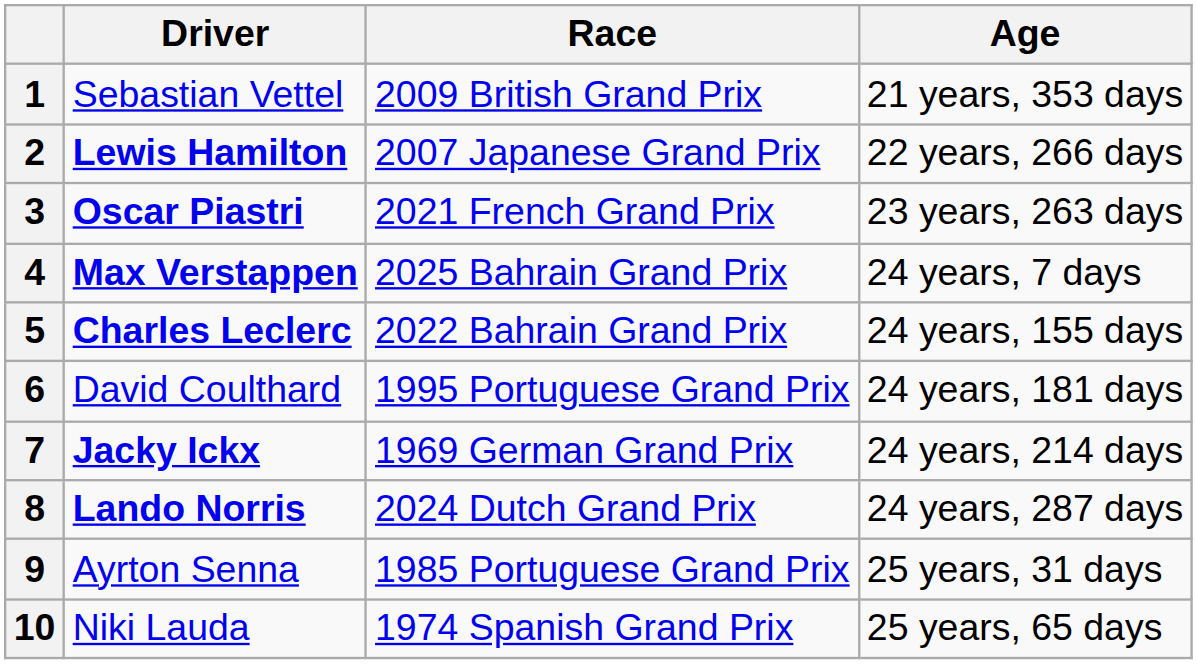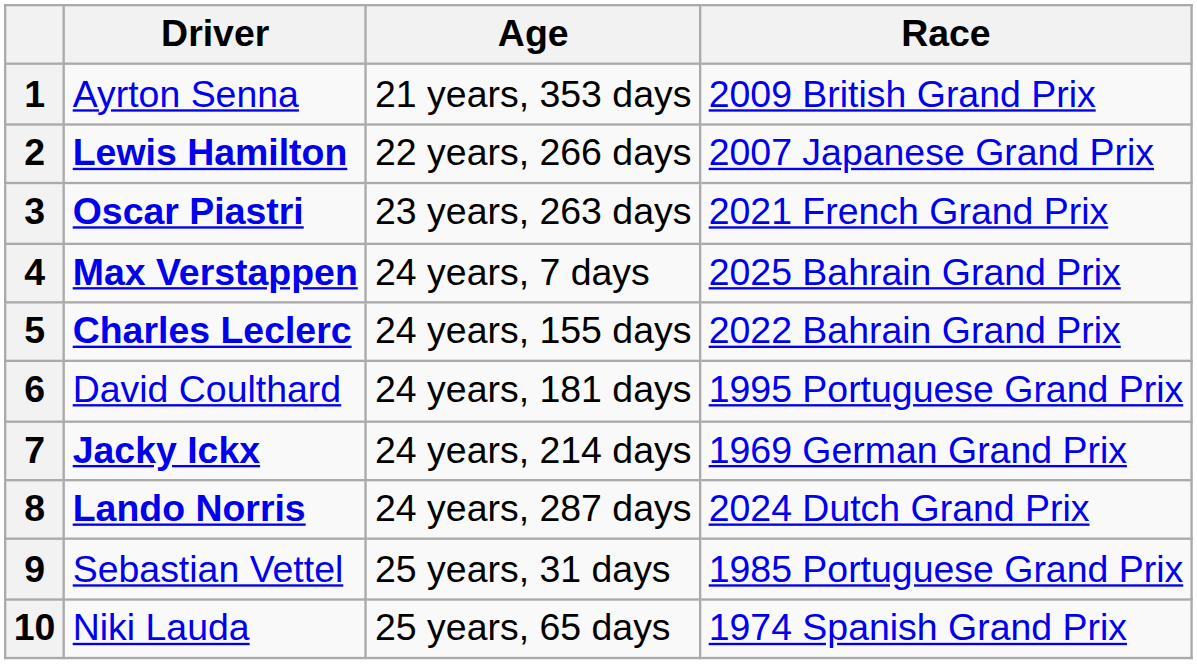 <table class="wikitable">
 <tr>
 <th></th>
 <th>Driver</th>
+<th>Age</th>
 <th>Race</th>
-<th>Age</th>
 </tr>
 <tr>
 <th>1</th>
-<td> <a href='#'>Sebastian Vettel</a></td>
+<td> <a href='#'>Ayrton Senna</a></td>
+<td>21 years, 353 days</td>
 <td><a href='#'>2009 British Grand Prix</a></td>
-<td>21 years, 353 days</td>
 </tr>
 <tr>
 <th>2</th>
 <td> <strong><a href='#'>Lewis Hamilton</a></strong></td>
+<td>22 years, 266 days</td>
 <td><a href='#'>2007 Japanese Grand Prix</a></td>
-<td>22 years, 266 days</td>
 </tr>
 <tr>
 <th>3</th>
 <td> <strong><a href='#'>Oscar Piastri</a></strong></td>
+<td>23 years, 263 days</td>
 <td><a href='#'>2021 French Grand Prix</a></td>
-<td>23 years, 263 days</td>
 </tr>
 <tr>
 <th>4</th>
 <td> <strong><a href='#'>Max Verstappen</a></strong></td>
+<td>24 years, 7 days</td>
 <td><a href='#'>2025 Bahrain Grand Prix</a></td>
-<td>24 years, 7 days</td>
 </tr>
 <tr>
 <th>5</th>
 <td> <strong><a href='#'>Charles Leclerc</a></strong></td>
+<td>24 years, 155 days</td>
 <td><a href='#'>2022 Bahrain Grand Prix</a></td>
-<td>24 years, 155 days</td>
 </tr>
 <tr>
 <th>6</th>
 <td> <a href='#'>David Coulthard</a></td>
+<td>24 years, 181 days</td>
 <td><a href='#'>1995 Portuguese Grand Prix</a></td>
-<td>24 years, 181 days</td>
 </tr>
 <tr>
 <th>7</th>
 <td><strong> <a href='#'>Jacky Ickx</a></strong></td>
+<td>24 years, 214 days</td>
 <td><a href='#'>1969 German Grand Prix</a></td>
-<td>24 years, 214 days</td>
 </tr>
 <tr>
 <th>8</th>
 <td> <strong><a href='#'>Lando Norris</a></strong></td>
+<td>24 years, 287 days</td>
 <td><a href='#'>2024 Dutch Grand Prix</a></td>
-<td>24 years, 287 days</td>
 </tr>
 <tr>
 <th>9</th>
-<td> <a href='#'>Ayrton Senna</a></td>
+<td> <a href='#'>Sebastian Vettel</a></td>
+<td>25 years, 31 days</td>
 <td><a href='#'>1985 Portuguese Grand Prix</a></td>
-<td>25 years, 31 days</td>
 </tr>
 <tr>
 <th>10</th>
 <td> <a href='#'>Niki Lauda</a></td>
+<td>25 years, 65 days</td>
 <td><a href='#'>1974 Spanish Grand Prix</a></td>
-<td>25 years, 65 days</td>
 </tr>
 </table>
